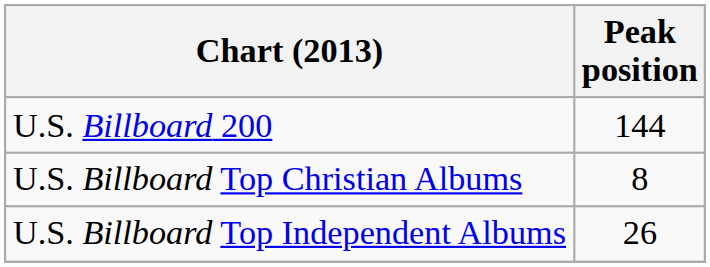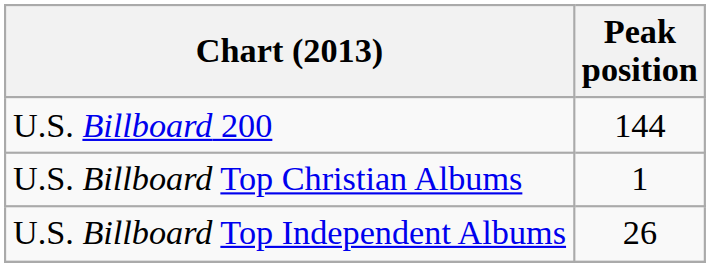 <table class="wikitable">
 <tr>
 <th>Chart (2013)</th>
 <th>Peak<br>position</th>
 </tr>
 <tr>
 <td>U.S. <a href='#'><em>Billboard</em> 200</a></td>
 <td align="center">144</td>
 </tr>
 <tr>
 <td>U.S. <em>Billboard</em> <a href='#'>Top Christian Albums</a></td>
-<td align="center">8</td>
+<td align="center">1</td>
 </tr>
 <tr>
 <td>U.S. <em>Billboard</em> <a href='#'>Top Independent Albums</a></td>
 <td align="center">26</td>
 </tr>
 <tr>
 </tr>
 </table>
